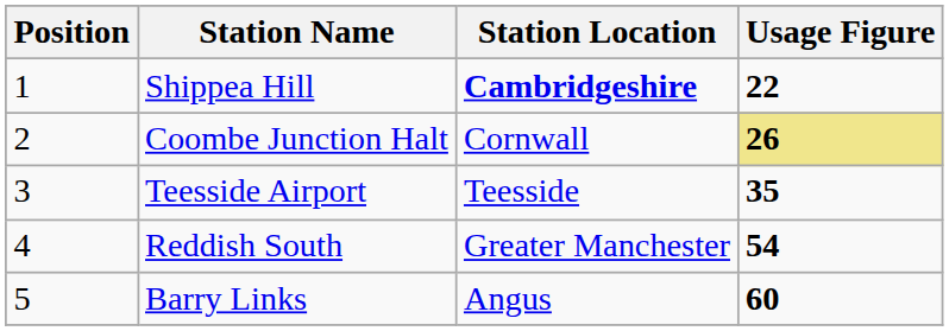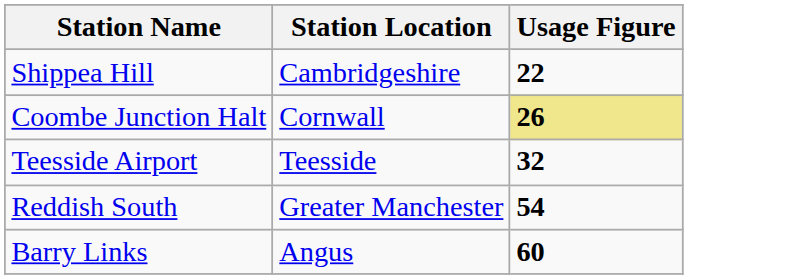 <table class="wikitable mw-collapsible">
 <tr>
-<th>Position</th>
 <th>Station Name</th>
 <th>Station Location</th>
 <th>Usage Figure</th>
 </tr>
 <tr>
-<td>1</td>
 <td><a href='#'>Shippea Hill</a></td>
-<td><strong><a href='#'>Cambridgeshire</a></strong></td>
+<td><a href='#'>Cambridgeshire</a></td>
 <td><strong>22</strong></td>
 </tr>
 <tr>
-<td>2</td>
 <td><a href='#'>Coombe Junction Halt</a></td>
 <td><a href='#'>Cornwall</a></td>
 <td style="background: khaki;"><strong>26</strong></td>
 </tr>
 <tr>
-<td>3</td>
 <td><a href='#'>Teesside Airport</a></td>
 <td><a href='#'>Teesside</a></td>
-<td><strong>35</strong></td>
+<td><strong>32</strong></td>
 </tr>
 <tr>
-<td>4</td>
 <td><a href='#'>Reddish South</a></td>
 <td><a href='#'>Greater Manchester</a></td>
 <td><strong>54</strong></td>
 </tr>
 <tr>
-<td>5</td>
 <td><a href='#'>Barry Links</a></td>
 <td><a href='#'>Angus</a></td>
 <td><strong>60</strong></td>
 </tr>
 </table>
